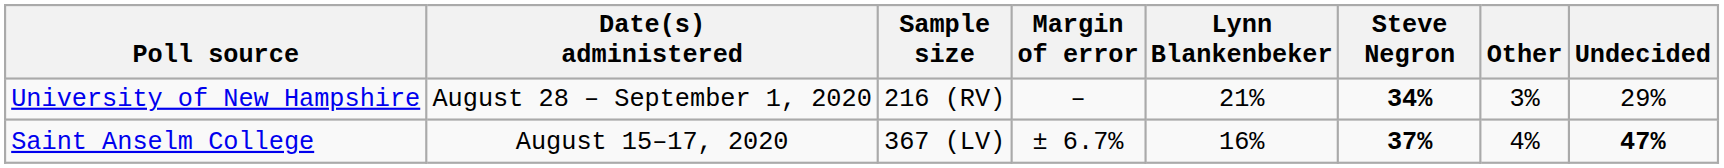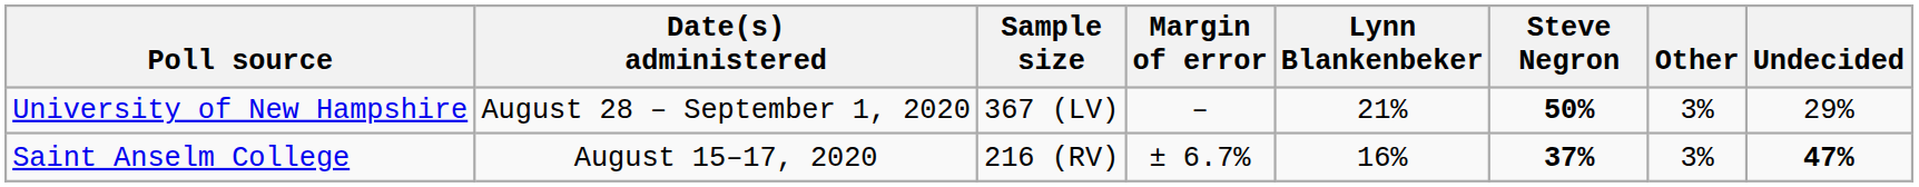 <table class="wikitable" style="font-size:90%;text-align:center;">
 <tr valign=bottom>
 <th>Poll source</th>
 <th>Date(s)<br>administered</th>
 <th>Sample<br>size</th>
 <th>Margin<br>of error</th>
 <th style="width:60px;">Lynn Blankenbeker</th>
 <th style="width:60px;">Steve Negron</th>
 <th>Other</th>
 <th>Undecided</th>
 </tr>
 <tr>
 <td style="text-align:left;"><a href='#'>University of New Hampshire</a></td>
 <td>August 28 – September 1, 2020</td>
-<td>216 (RV)</td>
+<td>367 (LV)</td>
 <td>–</td>
 <td>21%</td>
-<td><strong>34%</strong></td>
+<td><strong>50%</strong></td>
 <td>3%</td>
 <td>29%</td>
 </tr>
 <tr>
 <td style="text-align:left;"><a href='#'>Saint Anselm College</a></td>
 <td>August 15–17, 2020</td>
-<td>367 (LV)</td>
+<td>216 (RV)</td>
 <td>± 6.7%</td>
 <td>16%</td>
 <td><strong>37%</strong></td>
-<td>4%</td>
+<td>3%</td>
 <td><strong>47%</strong></td>
 </tr>
 </table>
